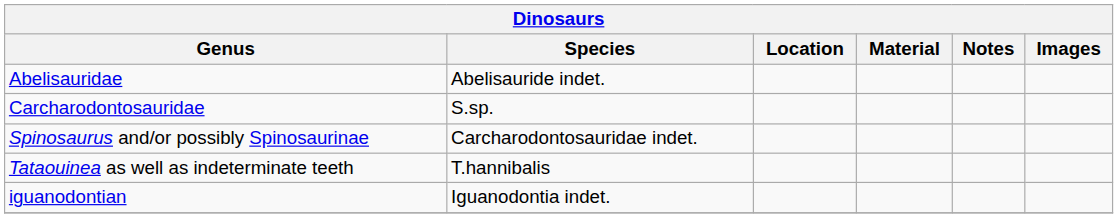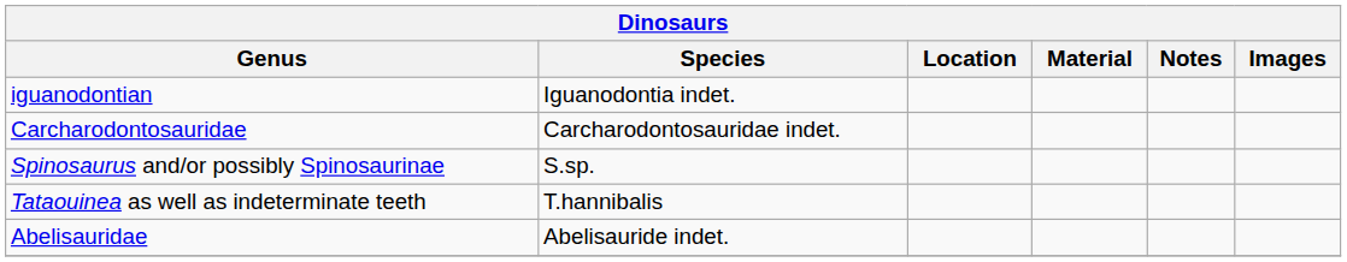 <table class="wikitable" align="center" width="75%">
 <tr>
 <th colspan="6" align="center"><a href='#'>Dinosaurs</a></th>
 </tr>
 <tr>
 <th>Genus</th>
 <th>Species</th>
 <th>Location</th>
 <th>Material</th>
 <th>Notes</th>
 <th>Images</th>
 </tr>
 <tr>
-<td><a href='#'>Abelisauridae</a></td>
-<td>Abelisauride indet.</td>
+<td><a href='#'>iguanodontian</a></td>
+<td>Iguanodontia indet.</td>
 <td></td>
 <td></td>
 <td></td>
 <td></td>
 </tr>
 <tr>
 <td><a href='#'>Carcharodontosauridae</a></td>
-<td>S.sp.</td>
+<td>Carcharodontosauridae indet. </td>
 <td></td>
 <td></td>
 <td></td>
 <td></td>
 </tr>
 <tr>
 <td><em><a href='#'>Spinosaurus</a></em> and/or possibly <a href='#'>Spinosaurinae</a><br></td>
-<td>Carcharodontosauridae indet. </td>
+<td>S.sp.</td>
 <td></td>
 <td></td>
 <td></td>
 <td></td>
 </tr>
 <tr>
 <td><em><a href='#'>Tataouinea</a></em> as well as indeterminate teeth</td>
 <td>T.hannibalis</td>
 <td></td>
 <td></td>
 <td></td>
 <td></td>
 </tr>
 <tr>
-<td><a href='#'>iguanodontian</a></td>
-<td>Iguanodontia indet.</td>
+<td><a href='#'>Abelisauridae</a></td>
+<td>Abelisauride indet.</td>
 <td></td>
 <td></td>
 <td></td>
 <td></td>
 </tr>
 <tr>
 </tr>
 </table>
